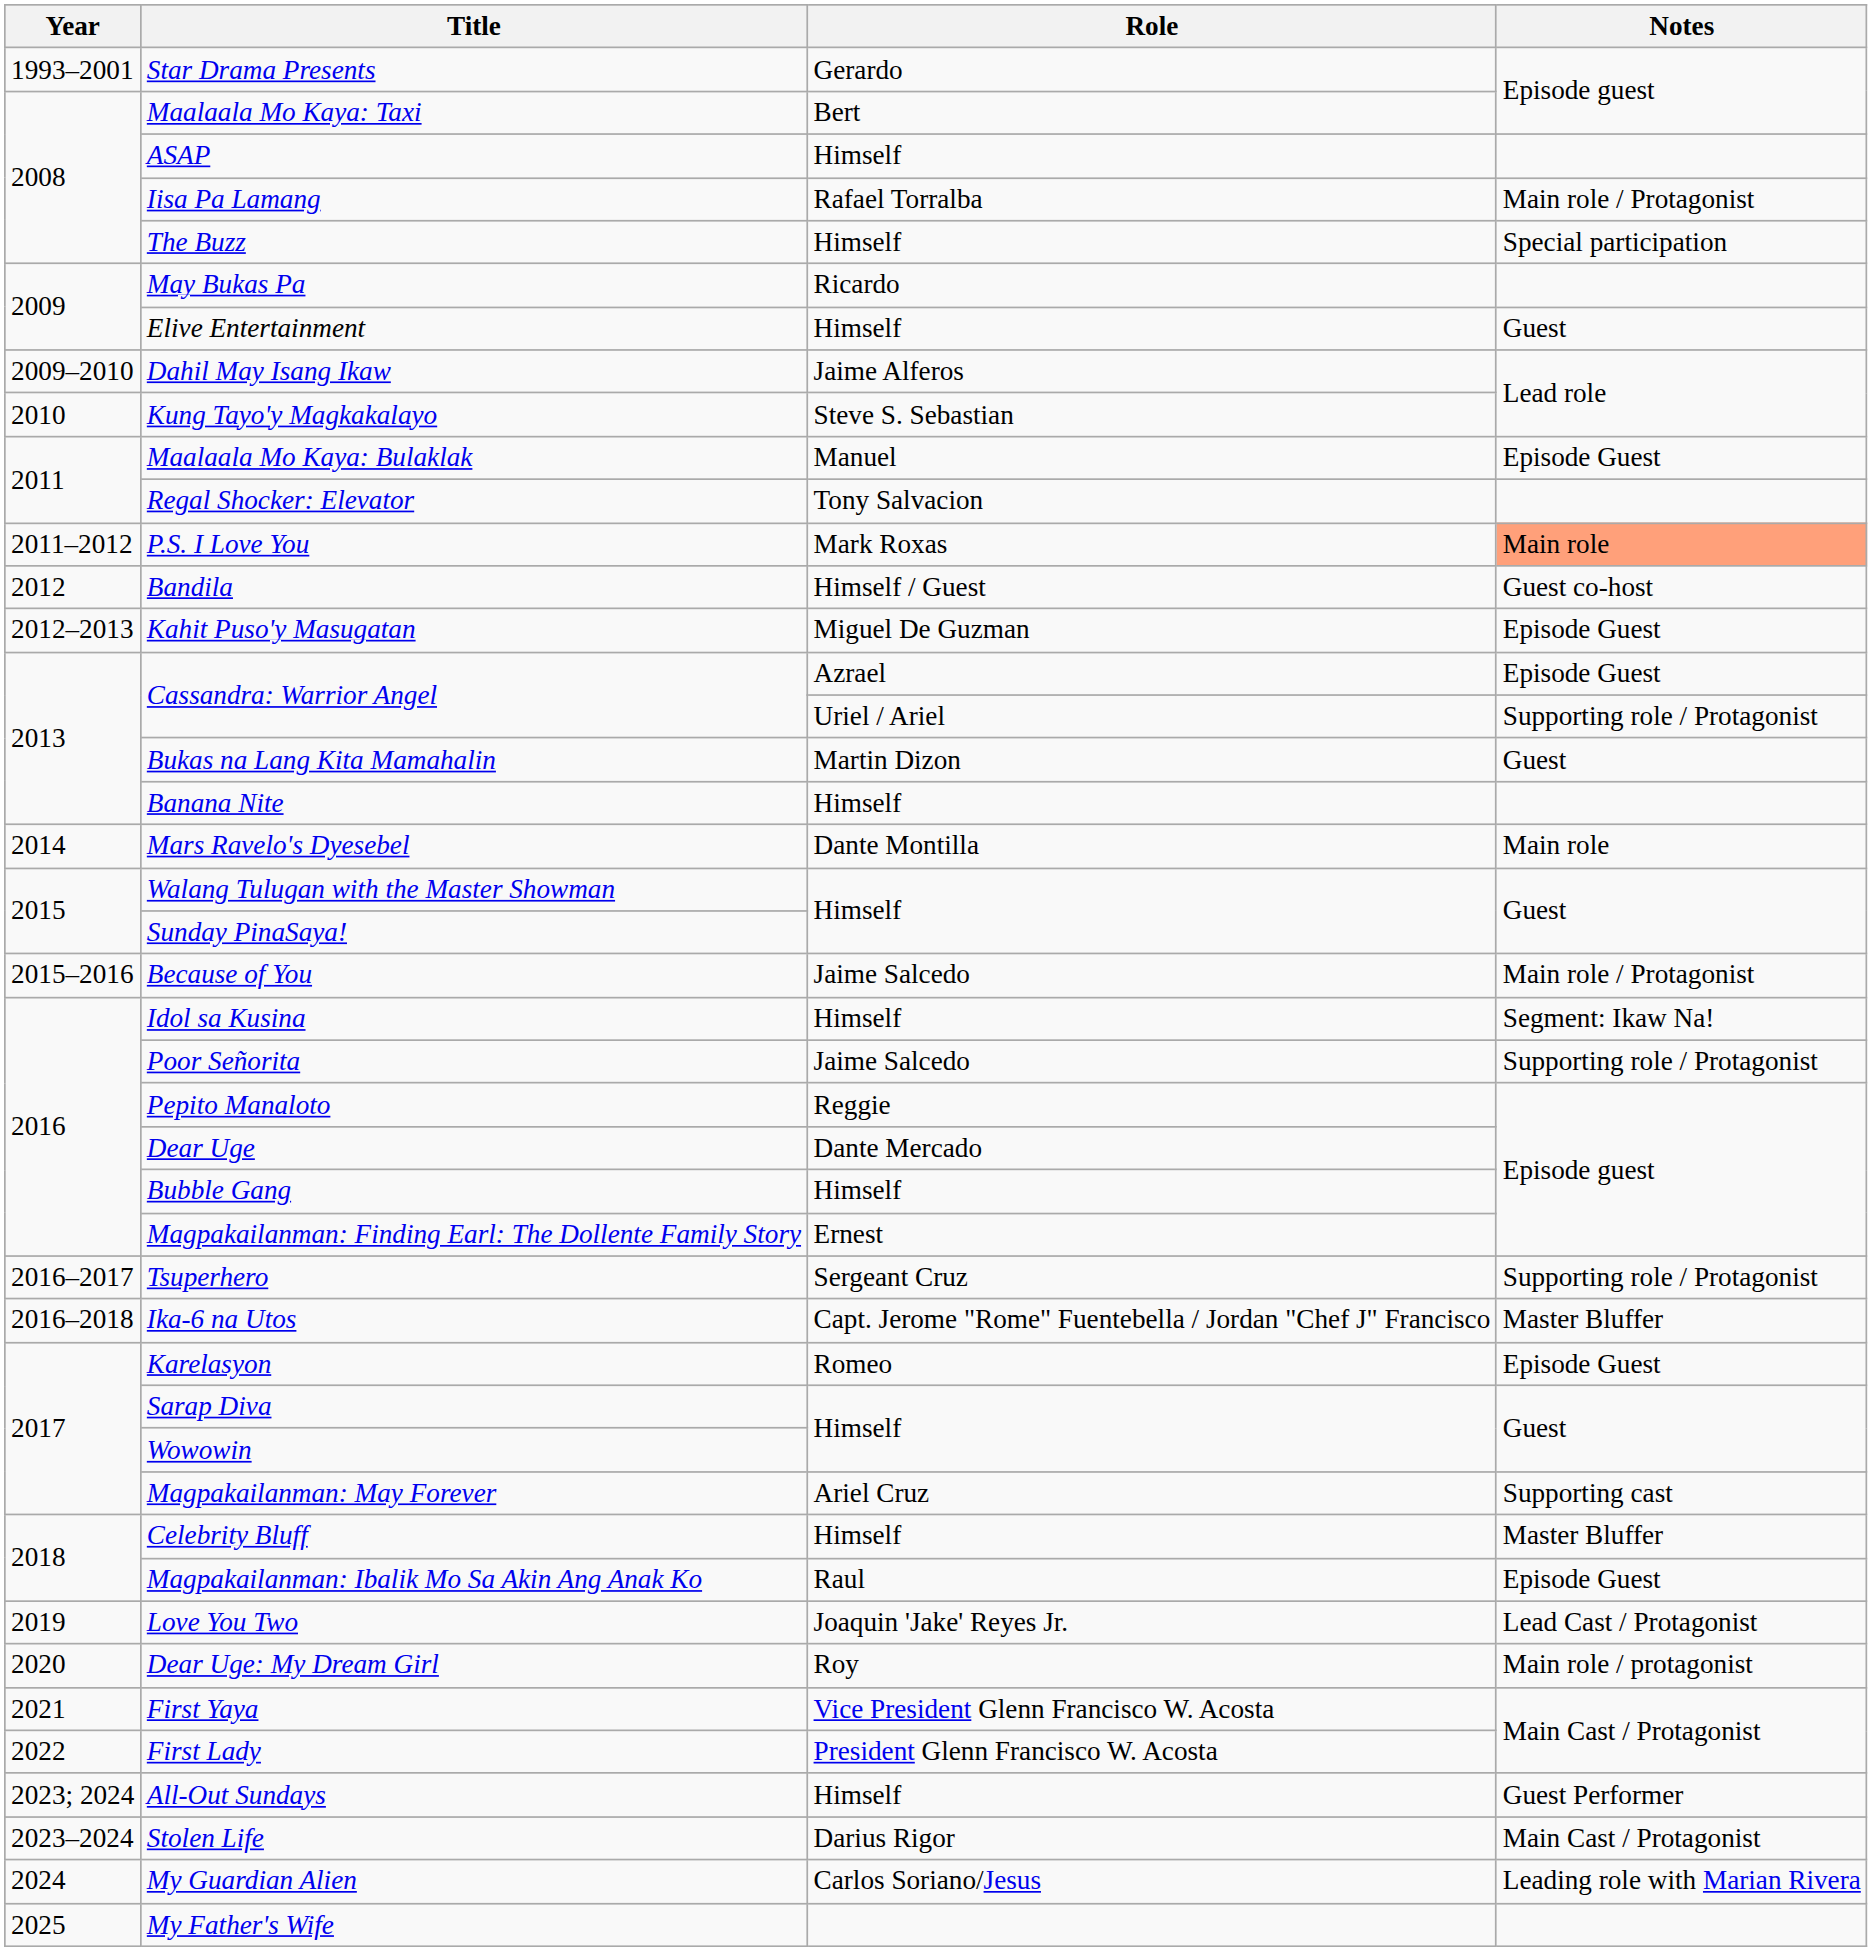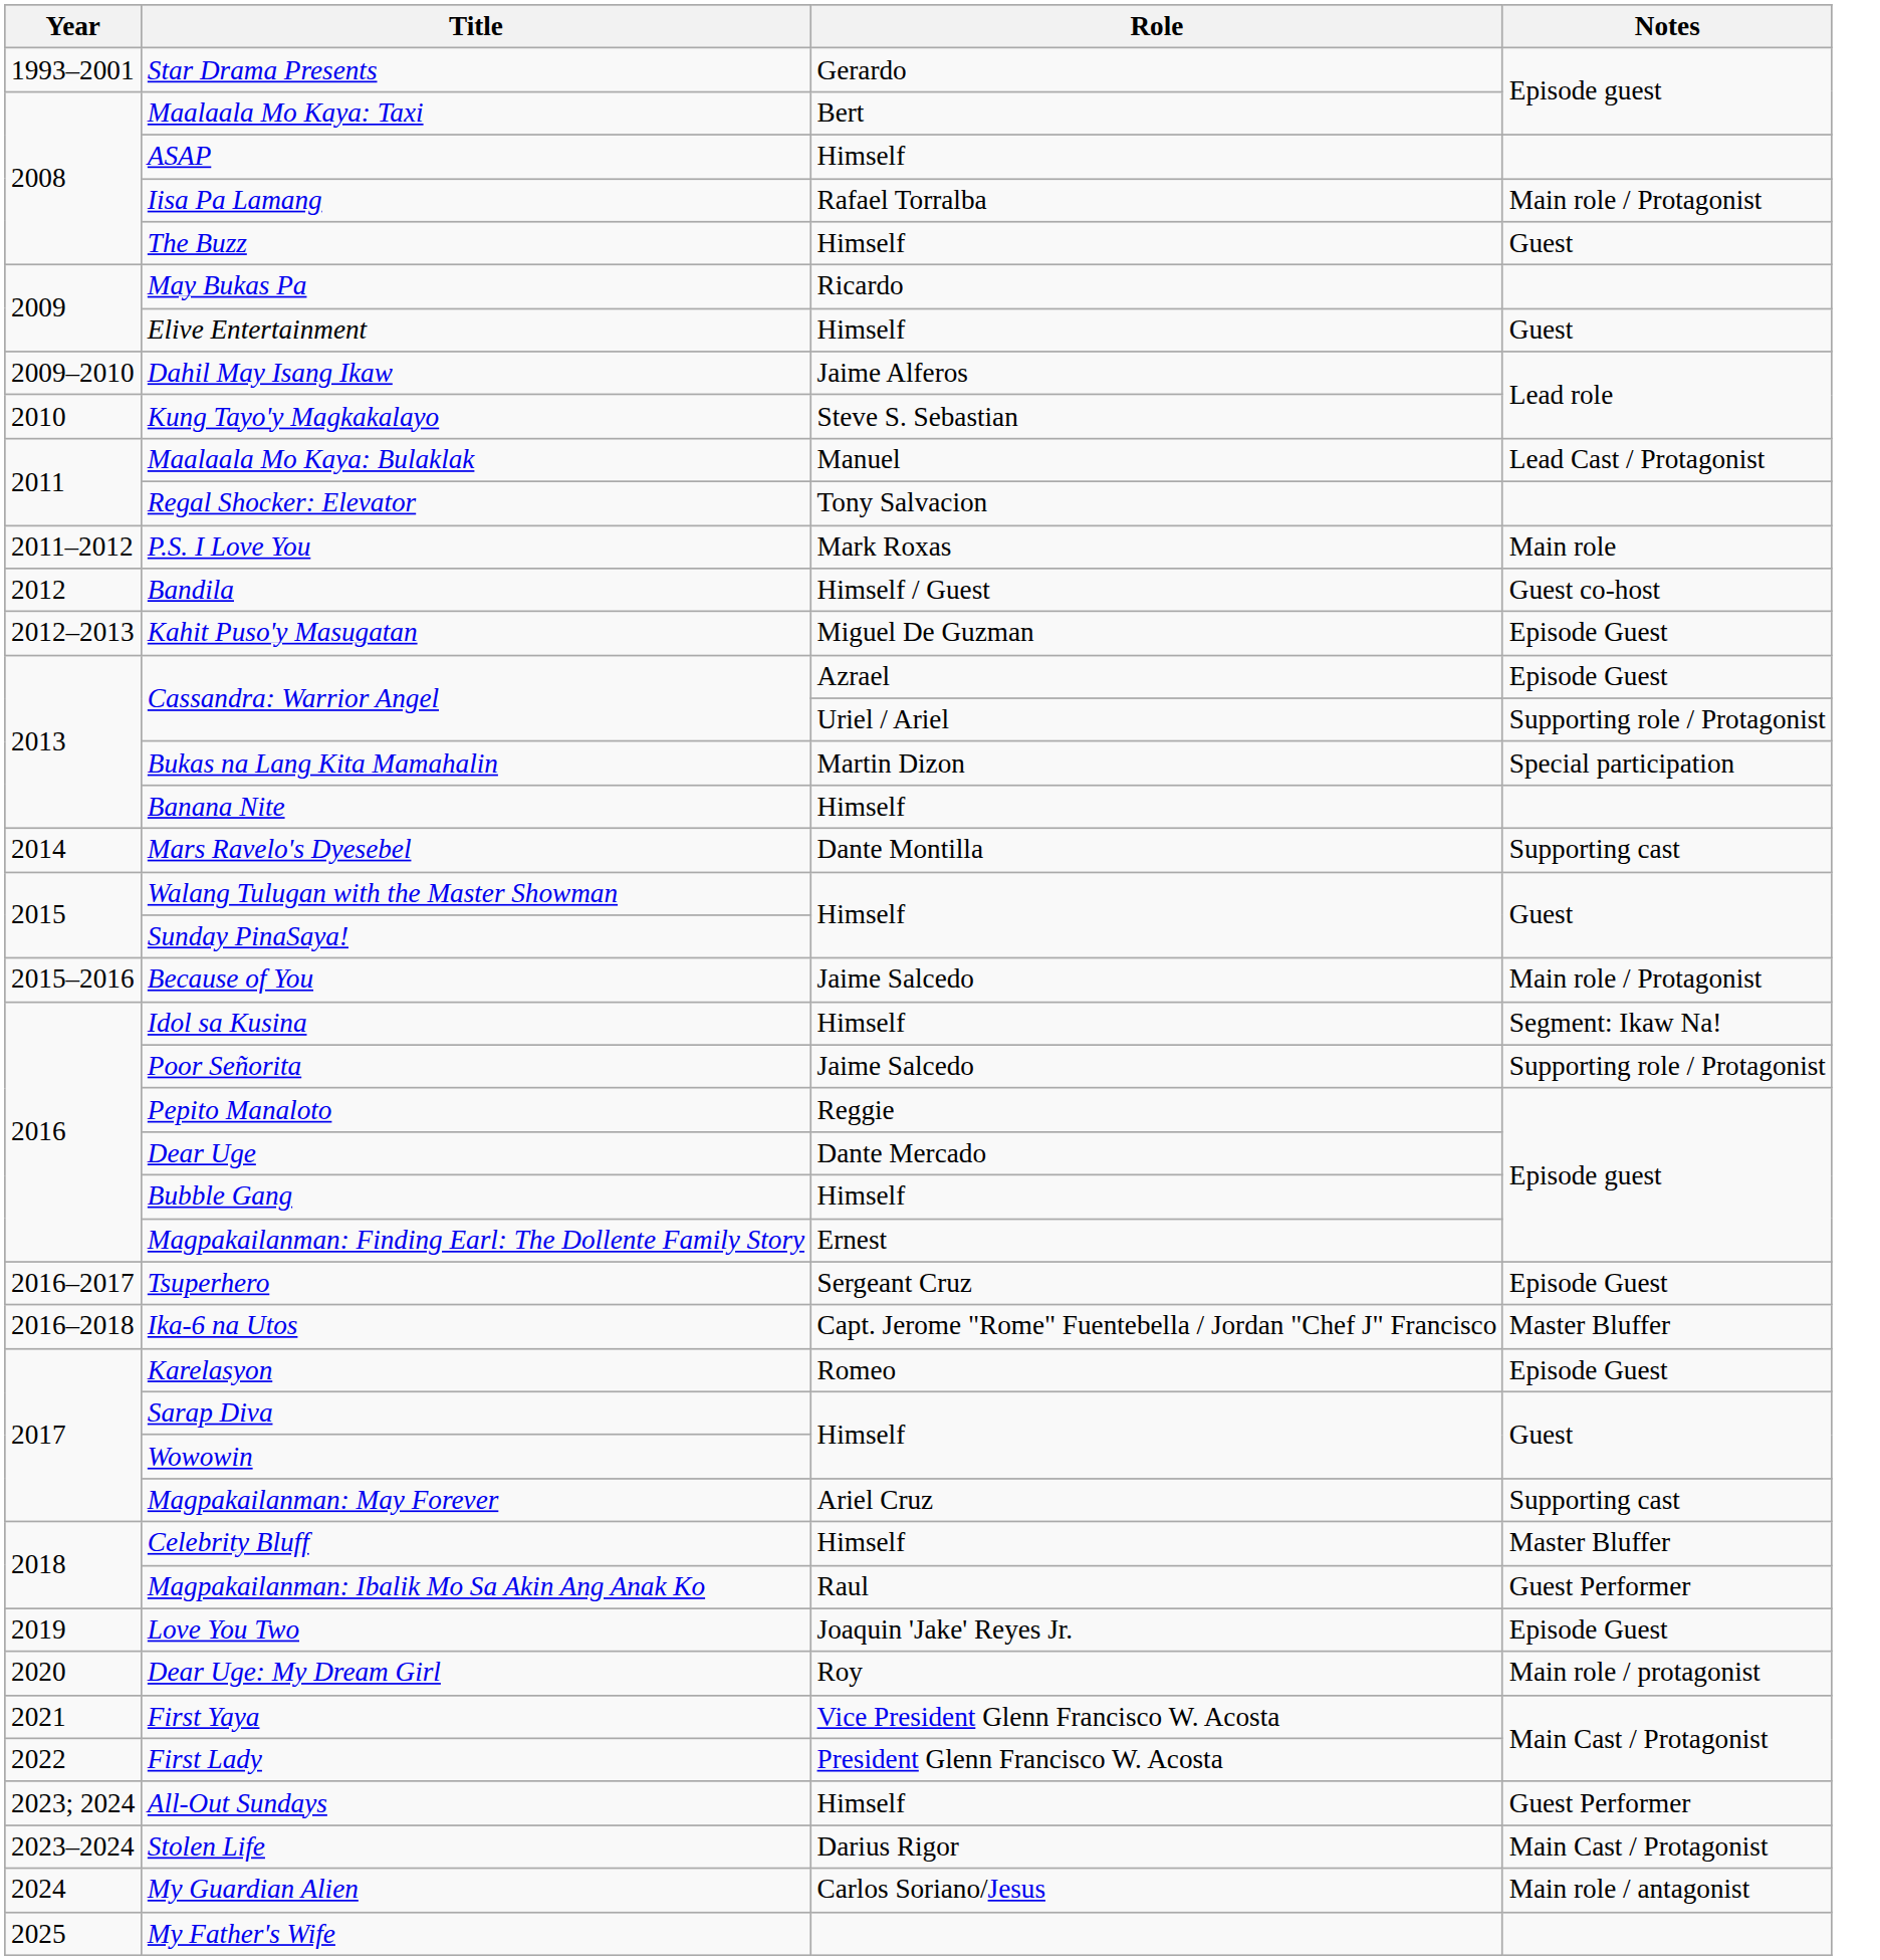 <table class="wikitable sortable">
 <tr>
 <th>Year</th>
 <th>Title</th>
 <th>Role</th>
 <th>Notes</th>
 </tr>
 <tr>
 <td>1993–2001</td>
 <td><em><a href='#'>Star Drama Presents</a></em></td>
 <td>Gerardo</td>
 <td rowspan="2">Episode guest</td>
 </tr>
 <tr>
 <td rowspan="4">2008</td>
 <td><em><a href='#'>Maalaala Mo Kaya: Taxi</a></em></td>
 <td>Bert</td>
 </tr>
 <tr>
 <td><em><a href='#'>ASAP</a></em></td>
 <td>Himself</td>
 <td></td>
 </tr>
 <tr>
 <td><em><a href='#'>Iisa Pa Lamang</a></em></td>
 <td>Rafael Torralba</td>
 <td>Main role / Protagonist</td>
 </tr>
 <tr>
 <td><em><a href='#'>The Buzz</a></em></td>
 <td>Himself</td>
-<td>Special participation</td>
+<td>Guest</td>
 </tr>
 <tr>
 <td rowspan="2">2009</td>
 <td><em><a href='#'>May Bukas Pa</a></em></td>
 <td>Ricardo</td>
 <td></td>
 </tr>
 <tr>
 <td><em>Elive Entertainment</em></td>
 <td>Himself</td>
 <td>Guest</td>
 </tr>
 <tr>
 <td>2009–2010</td>
 <td><em><a href='#'>Dahil May Isang Ikaw</a></em></td>
 <td>Jaime Alferos</td>
 <td rowspan="2">Lead role</td>
 </tr>
 <tr>
 <td>2010</td>
 <td><em><a href='#'>Kung Tayo'y Magkakalayo</a></em></td>
 <td>Steve S. Sebastian</td>
 </tr>
 <tr>
 <td rowspan="2">2011</td>
 <td><em><a href='#'>Maalaala Mo Kaya: Bulaklak</a></em></td>
 <td>Manuel</td>
-<td>Episode Guest</td>
+<td>Lead Cast / Protagonist</td>
 </tr>
 <tr>
 <td><em><a href='#'>Regal Shocker: Elevator</a></em></td>
 <td>Tony Salvacion</td>
 <td></td>
 </tr>
 <tr>
 <td>2011–2012</td>
 <td><em><a href='#'>P.S. I Love You</a></em></td>
 <td>Mark Roxas</td>
-<td style="background: lightsalmon;">Main role</td>
+<td>Main role</td>
 </tr>
 <tr>
 <td>2012</td>
 <td><em><a href='#'>Bandila</a></em></td>
 <td>Himself / Guest</td>
 <td>Guest co-host</td>
 </tr>
 <tr>
 <td>2012–2013</td>
 <td><em><a href='#'>Kahit Puso'y Masugatan</a></em></td>
 <td>Miguel De Guzman</td>
 <td>Episode Guest</td>
 </tr>
 <tr>
 <td rowspan="4">2013</td>
 <td rowspan="2"><em><a href='#'>Cassandra: Warrior Angel</a></em></td>
 <td>Azrael</td>
 <td>Episode Guest</td>
 </tr>
 <tr>
 <td>Uriel / Ariel</td>
 <td>Supporting role / Protagonist</td>
 </tr>
 <tr>
 <td><em><a href='#'>Bukas na Lang Kita Mamahalin</a></em></td>
 <td>Martin Dizon</td>
-<td>Guest</td>
+<td>Special participation</td>
 </tr>
 <tr>
 <td><em><a href='#'>Banana Nite</a></em></td>
 <td>Himself</td>
 <td></td>
 </tr>
 <tr>
 <td>2014</td>
 <td><em><a href='#'>Mars Ravelo's Dyesebel</a></em></td>
 <td>Dante Montilla</td>
-<td>Main role</td>
+<td>Supporting cast</td>
 </tr>
 <tr>
 <td rowspan="2">2015</td>
 <td><em><a href='#'>Walang Tulugan with the Master Showman</a></em></td>
 <td rowspan="2">Himself</td>
 <td rowspan="2">Guest</td>
 </tr>
 <tr>
 <td><em><a href='#'>Sunday PinaSaya!</a></em></td>
 </tr>
 <tr>
 <td>2015–2016</td>
 <td><em><a href='#'>Because of You</a></em></td>
 <td>Jaime Salcedo</td>
 <td>Main role / Protagonist</td>
 </tr>
 <tr>
 <td rowspan="6">2016</td>
 <td><em><a href='#'>Idol sa Kusina</a></em></td>
 <td>Himself</td>
 <td>Segment: Ikaw Na!</td>
 </tr>
 <tr>
 <td><em><a href='#'>Poor Señorita</a></em></td>
 <td>Jaime Salcedo</td>
 <td>Supporting role / Protagonist</td>
 </tr>
 <tr>
 <td><em><a href='#'>Pepito Manaloto</a></em></td>
 <td>Reggie</td>
 <td rowspan="4">Episode guest</td>
 </tr>
 <tr>
 <td><em><a href='#'>Dear Uge</a></em></td>
 <td>Dante Mercado</td>
 </tr>
 <tr>
 <td><em><a href='#'>Bubble Gang</a></em></td>
 <td>Himself</td>
 </tr>
 <tr>
 <td><em><a href='#'>Magpakailanman: Finding Earl: The Dollente Family Story</a></em></td>
 <td>Ernest</td>
 </tr>
 <tr>
 <td>2016–2017</td>
 <td><em><a href='#'>Tsuperhero</a></em></td>
 <td>Sergeant Cruz</td>
-<td>Supporting role / Protagonist</td>
+<td>Episode Guest</td>
 </tr>
 <tr>
 <td>2016–2018</td>
 <td><em><a href='#'>Ika-6 na Utos</a></em></td>
 <td>Capt. Jerome "Rome" Fuentebella / Jordan "Chef J" Francisco</td>
 <td>Master Bluffer</td>
 </tr>
 <tr>
 <td rowspan="4">2017</td>
 <td><em><a href='#'>Karelasyon</a></em></td>
 <td>Romeo</td>
 <td>Episode Guest</td>
 </tr>
 <tr>
 <td><em><a href='#'>Sarap Diva</a></em></td>
 <td rowspan="2">Himself</td>
 <td rowspan="2">Guest</td>
 </tr>
 <tr>
 <td><em><a href='#'>Wowowin</a></em></td>
 </tr>
 <tr>
 <td><em><a href='#'>Magpakailanman: May Forever</a></em></td>
 <td>Ariel Cruz</td>
 <td>Supporting cast</td>
 </tr>
 <tr>
 <td rowspan="2">2018</td>
 <td><em><a href='#'>Celebrity Bluff</a></em></td>
 <td>Himself</td>
 <td>Master Bluffer</td>
 </tr>
 <tr>
 <td><em><a href='#'>Magpakailanman: Ibalik Mo Sa Akin Ang Anak Ko</a></em></td>
 <td>Raul</td>
-<td>Episode Guest</td>
+<td>Guest Performer</td>
 </tr>
 <tr>
 <td>2019</td>
 <td><em><a href='#'>Love You Two</a></em></td>
 <td>Joaquin 'Jake' Reyes Jr.</td>
-<td>Lead Cast / Protagonist</td>
+<td>Episode Guest</td>
 </tr>
 <tr>
 <td>2020</td>
 <td><em><a href='#'>Dear Uge: My Dream Girl</a></em></td>
 <td>Roy</td>
 <td>Main role / protagonist</td>
 </tr>
 <tr>
 <td>2021</td>
 <td><em><a href='#'>First Yaya</a></em></td>
 <td><a href='#'>Vice President</a> Glenn Francisco W. Acosta</td>
 <td rowspan="2">Main Cast / Protagonist</td>
 </tr>
 <tr>
 <td>2022</td>
 <td><em><a href='#'>First Lady</a></em></td>
 <td><a href='#'>President</a> Glenn Francisco W. Acosta</td>
 </tr>
 <tr>
 <td>2023; 2024</td>
 <td><em><a href='#'>All-Out Sundays</a></em></td>
 <td>Himself</td>
 <td>Guest Performer</td>
 </tr>
 <tr>
 <td>2023–2024</td>
 <td><em><a href='#'>Stolen Life</a></em></td>
 <td>Darius Rigor</td>
 <td>Main Cast / Protagonist</td>
 </tr>
 <tr>
 <td>2024</td>
 <td><em><a href='#'>My Guardian Alien</a></em></td>
 <td>Carlos Soriano/<a href='#'>Jesus</a></td>
-<td>Leading role with <a href='#'>Marian Rivera</a></td>
+<td>Main role / antagonist</td>
 </tr>
 <tr>
 <td>2025</td>
 <td><em><a href='#'>My Father's Wife</a></em></td>
 <td></td>
 <td></td>
 </tr>
 </table>
